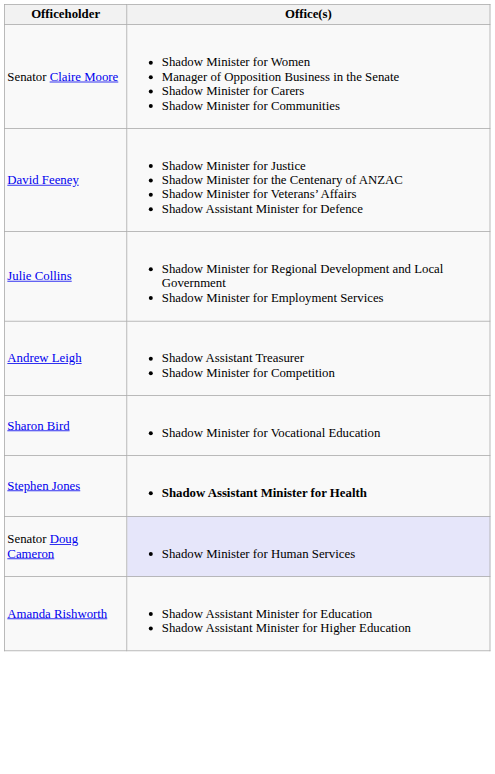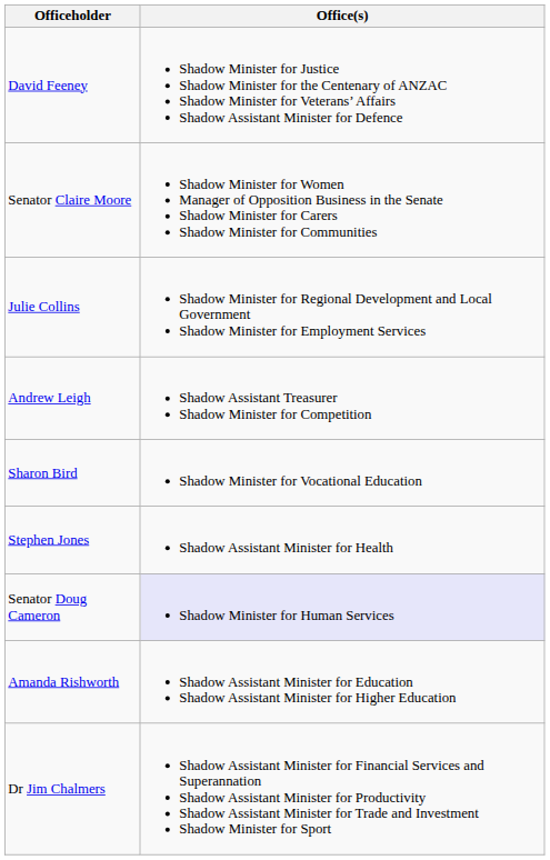 <table class="wikitable">
 <tr>
 <th>Officeholder</th>
 <th>Office(s)</th>
 </tr>
 <tr>
+<td><a href='#'>David Feeney</a> </td>
+<td><br><ul><li>Shadow Minister for Justice</li><li>Shadow Minister for the Centenary of ANZAC</li><li>Shadow Minister for Veterans’ Affairs</li><li>Shadow Assistant Minister for Defence</li></ul></td>
+</tr>
+<tr>
 <td>Senator <a href='#'>Claire Moore</a></td>
 <td><br><ul><li>Shadow Minister for Women</li><li>Manager of Opposition Business in the Senate</li><li>Shadow Minister for Carers</li><li>Shadow Minister for Communities</li></ul></td>
-</tr>
-<tr>
-<td><a href='#'>David Feeney</a> </td>
-<td><br><ul><li>Shadow Minister for Justice</li><li>Shadow Minister for the Centenary of ANZAC</li><li>Shadow Minister for Veterans’ Affairs</li><li>Shadow Assistant Minister for Defence</li></ul></td>
 </tr>
 <tr>
 <td><a href='#'>Julie Collins</a> </td>
 <td><br><ul><li>Shadow Minister for Regional Development and Local Government</li><li>Shadow Minister for Employment Services</li></ul></td>
 </tr>
 <tr>
 <td><a href='#'>Andrew Leigh</a> </td>
 <td><br><ul><li>Shadow Assistant Treasurer</li><li>Shadow Minister for Competition</li></ul></td>
 </tr>
 <tr>
 <td><a href='#'>Sharon Bird</a> </td>
 <td><br><ul><li>Shadow Minister for Vocational Education</li></ul></td>
 </tr>
 <tr>
 <td><a href='#'>Stephen Jones</a> </td>
-<td><strong><br><ul><li>Shadow Assistant Minister for Health</li></ul></strong></td>
+<td><br><ul><li>Shadow Assistant Minister for Health</li></ul></td>
 </tr>
 <tr>
 <td>Senator <a href='#'>Doug Cameron</a></td>
 <td style="background: lavender;"><br><ul><li>Shadow Minister for Human Services</li></ul></td>
 </tr>
 <tr>
 <td><a href='#'>Amanda Rishworth</a> </td>
 <td><br><ul><li>Shadow Assistant Minister for Education</li><li>Shadow Assistant Minister for Higher Education</li></ul></td>
 </tr>
+<tr>
+<td>Dr <a href='#'>Jim Chalmers</a> </td>
+<td><br><ul><li>Shadow Assistant Minister for Financial Services and Superannation</li><li>Shadow Assistant Minister for Productivity</li><li>Shadow Assistant Minister for Trade and Investment</li><li>Shadow Minister for Sport</li></ul></td>
+</tr>
 </table>
